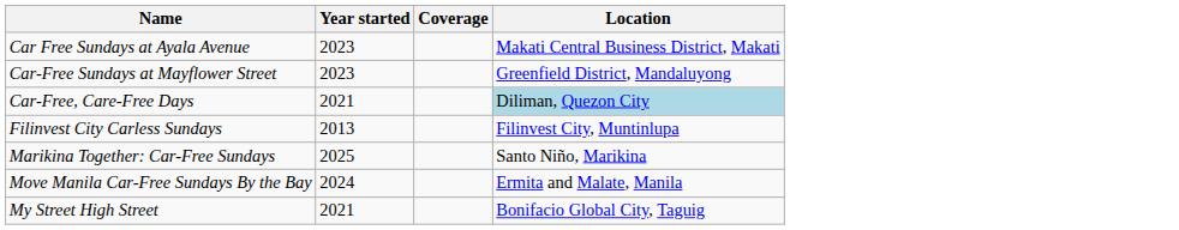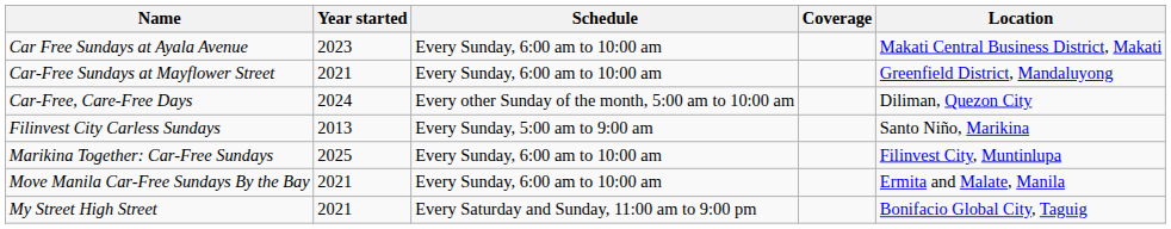 <table class="wikitable sortable">
 <tr>
 <th>Name</th>
 <th>Year started</th>
+<th class="unsortable">Schedule</th>
 <th class="unsortable">Coverage</th>
 <th>Location</th>
 </tr>
 <tr>
 <td><em>Car Free Sundays at Ayala Avenue</em></td>
 <td>2023</td>
+<td>Every Sunday, 6:00 am to 10:00 am</td>
 <td></td>
 <td data-sort-value="Makati, Makati Central Business District"><a href='#'>Makati Central Business District</a>, <a href='#'>Makati</a></td>
 </tr>
 <tr>
 <td><em>Car-Free Sundays at Mayflower Street</em></td>
-<td>2023</td>
+<td>2021</td>
+<td>Every Sunday, 6:00 am to 10:00 am</td>
 <td></td>
 <td data-sort-value="Mandaluyong, Greenfield District"><a href='#'>Greenfield District</a>, <a href='#'>Mandaluyong</a></td>
 </tr>
 <tr>
 <td><em>Car-Free, Care-Free Days</em></td>
-<td>2021</td>
+<td>2024</td>
+<td>Every other Sunday of the month, 5:00 am to 10:00 am</td>
 <td></td>
-<td data-sort-value="Quezon City, Diliman" style="background: lightblue;">Diliman, <a href='#'>Quezon City</a></td>
+<td data-sort-value="Quezon City, Diliman">Diliman, <a href='#'>Quezon City</a></td>
 </tr>
 <tr>
 <td><em>Filinvest City Carless Sundays</em></td>
 <td>2013</td>
+<td>Every Sunday, 5:00 am to 9:00 am</td>
+<td></td>
+<td data-sort-value="Marikina, Santo Niño">Santo Niño, <a href='#'>Marikina</a></td>
+</tr>
+<tr>
+<td><em>Marikina Together: Car-Free Sundays</em></td>
+<td>2025</td>
+<td>Every Sunday, 6:00 am to 10:00 am</td>
 <td></td>
 <td data-sort-value="Muntinlupa, Filinvest City"><a href='#'>Filinvest City</a>, <a href='#'>Muntinlupa</a></td>
 </tr>
 <tr>
-<td><em>Marikina Together: Car-Free Sundays</em></td>
-<td>2025</td>
-<td></td>
-<td data-sort-value="Marikina, Santo Niño">Santo Niño, <a href='#'>Marikina</a></td>
-</tr>
-<tr>
 <td><em>Move Manila Car-Free Sundays By the Bay</em></td>
-<td>2024</td>
+<td>2021</td>
+<td>Every Sunday, 6:00 am to 10:00 am</td>
 <td></td>
 <td data-sort-value="Manila, Ermita and Malate"><a href='#'>Ermita</a> and <a href='#'>Malate</a>, <a href='#'>Manila</a></td>
 </tr>
 <tr>
 <td><em>My Street High Street</em></td>
 <td>2021</td>
+<td>Every Saturday and Sunday, 11:00 am to 9:00 pm</td>
 <td></td>
 <td data-sort-value="Taguig, Bonifacio Global City"><a href='#'>Bonifacio Global City</a>, <a href='#'>Taguig</a></td>
 </tr>
 </table>
